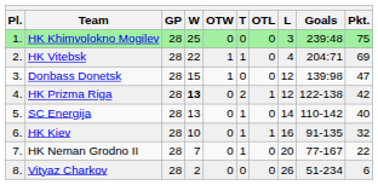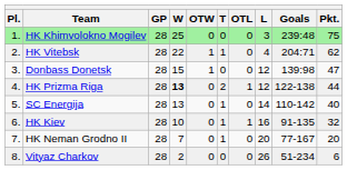 <table class="wikitable">
 <tr>
 <th colspan="10"></th>
 </tr>
 <tr bgcolor = "#e0e0e0">
 <th>Pl.</th>
 <th>Team</th>
 <th>GP</th>
 <th>W</th>
 <th>OTW</th>
 <th>T</th>
 <th>OTL</th>
 <th>L</th>
 <th>Goals</th>
 <th>Pkt.</th>
 </tr>
 <tr align="right" bgcolor="#a0f0a0">
 <td>1.</td>
 <td align="left"><a href='#'>HK Khimvolokno Mogilev</a></td>
 <td>28</td>
 <td>25</td>
 <td>0</td>
 <td>0</td>
 <td>0</td>
 <td>3</td>
 <td>239:48</td>
 <td>75</td>
 </tr>
 <tr align="right" bgcolor="#f0f0f0">
 <td>2.</td>
 <td align="left"><a href='#'>HK Vitebsk</a></td>
 <td>28</td>
 <td>22</td>
 <td>1</td>
 <td>1</td>
 <td>0</td>
 <td>4</td>
 <td>204:71</td>
-<td>69</td>
+<td>62</td>
 </tr>
 <tr align="right">
 <td>3.</td>
 <td align="left"><a href='#'>Donbass Donetsk</a></td>
 <td>28</td>
 <td>15</td>
 <td>1</td>
 <td>0</td>
 <td>0</td>
 <td>12</td>
 <td>139:98</td>
 <td>47</td>
 </tr>
 <tr align="right" bgcolor="#f0f0f0">
 <td>4.</td>
 <td align="left"><a href='#'>HK Prizma Riga</a></td>
 <td>28</td>
 <td><strong>13</strong></td>
 <td>0</td>
 <td>2</td>
 <td>1</td>
 <td>12</td>
 <td>122-138</td>
-<td>42</td>
+<td>44</td>
 </tr>
 <tr align="right">
 <td>5.</td>
 <td align="left"><a href='#'>SC Energija</a></td>
 <td>28</td>
 <td>13</td>
 <td>0</td>
 <td>1</td>
 <td>0</td>
 <td>14</td>
 <td>110-142</td>
 <td>40</td>
 </tr>
 <tr align="right" bgcolor="#f0f0f0">
 <td>6.</td>
 <td align="left"><a href='#'>HK Kiev</a></td>
 <td>28</td>
 <td>10</td>
 <td>0</td>
 <td>1</td>
 <td>1</td>
 <td>16</td>
 <td>91-135</td>
 <td>32</td>
 </tr>
 <tr align="right">
 <td>7.</td>
 <td align="left">HK Neman Grodno II</td>
 <td>28</td>
 <td>7</td>
 <td>0</td>
 <td>1</td>
 <td>0</td>
 <td>20</td>
 <td>77-167</td>
-<td>22</td>
+<td>20</td>
 </tr>
 <tr align="right" bgcolor="#f0f0f0">
 <td>8.</td>
 <td align="left"><a href='#'>Vityaz Charkov</a></td>
 <td>28</td>
 <td>2</td>
 <td>0</td>
 <td>0</td>
 <td>0</td>
 <td>26</td>
 <td>51-234</td>
 <td>6</td>
 </tr>
 </table>
